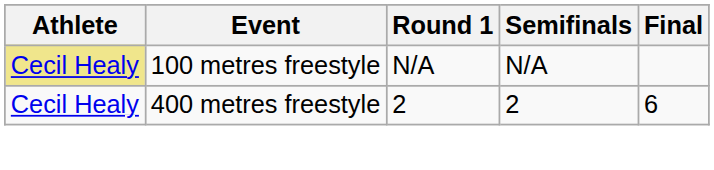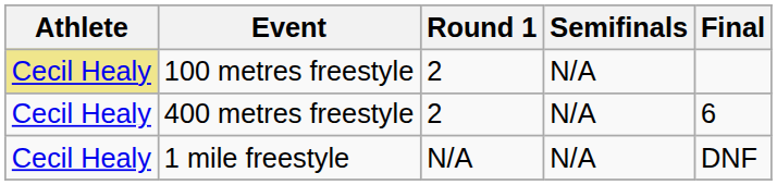 <table class=wikitable style="font-size:90%">
 <tr>
 <th>Athlete</th>
 <th>Event</th>
 <th>Round 1</th>
 <th>Semifinals</th>
 <th>Final</th>
 </tr>
 <tr>
 <td style="background: khaki;"><a href='#'>Cecil Healy</a></td>
 <td>100 metres freestyle</td>
-<td>N/A</td>
+<td>2</td>
 <td>N/A</td>
 <td></td>
 </tr>
 <tr>
 <td><a href='#'>Cecil Healy</a></td>
 <td>400 metres freestyle</td>
 <td>2</td>
-<td>2</td>
+<td>N/A</td>
 <td>6</td>
 </tr>
+<tr>
+<td><a href='#'>Cecil Healy</a></td>
+<td>1 mile freestyle</td>
+<td>N/A</td>
+<td>N/A</td>
+<td>DNF</td>
+</tr>
 </table>
